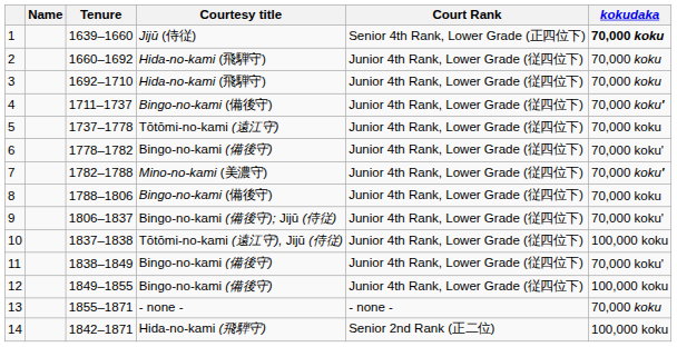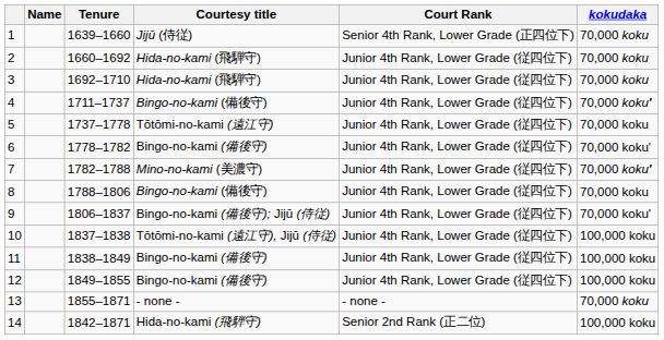 <table class=wikitable>
 <tr>
 <th></th>
 <th>Name</th>
 <th>Tenure</th>
 <th>Courtesy title</th>
 <th>Court Rank</th>
 <th><em><a href='#'>kokudaka</a></em></th>
 </tr>
 <tr>
 <td>1</td>
 <td></td>
 <td>1639–1660</td>
 <td><em>Jijū</em> (侍従)</td>
 <td>Senior 4th Rank, Lower Grade (正四位下)</td>
-<td><strong>70,000 <em>koku</em></strong></td>
+<td>70,000 <em>koku</em></td>
 </tr>
 <tr>
 <td>2</td>
 <td></td>
 <td>1660–1692</td>
 <td><em>Hida-no-kami</em> (飛騨守)</td>
 <td>Junior 4th Rank, Lower Grade (従四位下)</td>
 <td>70,000 <em>koku</em></td>
 </tr>
 <tr>
 <td>3</td>
 <td></td>
 <td>1692–1710</td>
 <td><em>Hida-no-kami</em> (飛騨守)</td>
 <td>Junior 4th Rank, Lower Grade (従四位下)</td>
 <td>70,000 <em>koku</em></td>
 </tr>
 <tr>
 <td>4</td>
 <td></td>
 <td>1711–1737</td>
 <td><em>Bingo-no-kami</em> (備後守)</td>
 <td>Junior 4th Rank, Lower Grade (従四位下)</td>
 <td>70,000 <em>koku<strong>'</td>
 </tr>
 <tr>
 <td>5</td>
 <td></td>
 <td>1737–1778</td>
 <td></em>Tōtōmi-no-kami<em> (遠江守)</td>
 <td>Junior 4th Rank, Lower Grade (従四位下)</td>
 <td>70,000 </em>koku<em></td>
 </tr>
 <tr>
 <td>6</td>
 <td></td>
 <td>1778–1782</td>
 <td></em>Bingo-no-kami<em> (備後守)</td>
 <td>Junior 4th Rank, Lower Grade (従四位下)</td>
 <td>70,000 </em>koku</strong>'</td>
 </tr>
 <tr>
 <td>7</td>
 <td></td>
 <td>1782–1788</td>
 <td><em>Mino-no-kami</em> (美濃守)</td>
 <td>Junior 4th Rank, Lower Grade (従四位下)</td>
 <td>70,000 <em>koku<strong>'</td>
 </tr>
 <tr>
 <td>8</td>
 <td></td>
 <td>1788–1806</td>
 <td><em>Bingo-no-kami</em> (備後守)</td>
 <td>Junior 4th Rank, Lower Grade (従四位下)</td>
 <td>70,000 </em>koku<em></td>
 </tr>
 <tr>
 <td>9</td>
 <td></td>
 <td>1806–1837</td>
 <td></em>Bingo-no-kami<em> (備後守); </em>Jijū<em> (侍従)</td>
 <td>Junior 4th Rank, Lower Grade (従四位下)</td>
 <td>70,000 </em>koku</strong>'</td>
 </tr>
 <tr>
 <td>10</td>
 <td></td>
 <td>1837–1838</td>
 <td></em>Tōtōmi-no-kami<em> (遠江守), </em>Jijū<em> (侍従)</td>
 <td>Junior 4th Rank, Lower Grade (従四位下)</td>
 <td>100,000 </em>koku<em></td>
 </tr>
 <tr>
 <td>11</td>
 <td></td>
 <td>1838–1849</td>
 <td></em>Bingo-no-kami<em> (備後守)</td>
 <td>Junior 4th Rank, Lower Grade (従四位下)</td>
-<td>70,000 </em>koku</strong>'</td>
+<td>100,000 </em>koku<em></td>
 </tr>
 <tr>
 <td>12</td>
 <td></td>
 <td>1849–1855</td>
 <td></em>Bingo-no-kami<em> (備後守)</td>
 <td>Junior 4th Rank, Lower Grade (従四位下)</td>
 <td>100,000 </em>koku<em></td>
 </tr>
 <tr>
 <td>13</td>
 <td></td>
 <td>1855–1871</td>
 <td>- none -</td>
 <td>- none -</td>
 <td>70,000 <em>koku</em></td>
 </tr>
 <tr>
 <td>14</td>
 <td></td>
 <td>1842–1871</td>
 <td></em>Hida-no-kami<em> (飛騨守)</td>
 <td>Senior 2nd Rank (正二位)</td>
 <td>100,000 </em>koku<em></td>
 </tr>
 </table>
